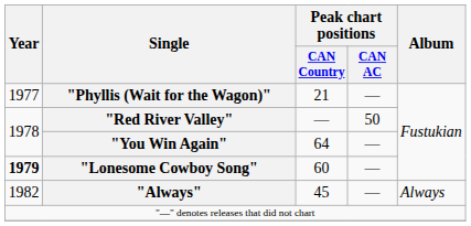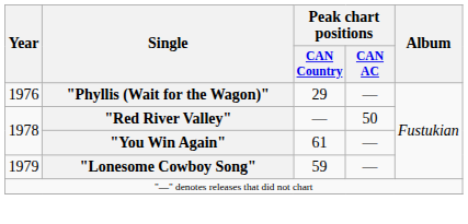 <table class="wikitable plainrowheaders" style="text-align:center;">
 <tr>
 <th rowspan="2">Year</th>
 <th rowspan="2" style="width:16em;">Single</th>
 <th colspan="2">Peak chart<br>positions</th>
 <th rowspan="2">Album</th>
 </tr>
 <tr style="font-size:smaller;">
 <th width="45"><a href='#'>CAN Country</a><br></th>
 <th width="45"><a href='#'>CAN AC</a><br></th>
 </tr>
 <tr>
-<td>1977</td>
+<td>1976</td>
 <th scope="row">"Phyllis (Wait for the Wagon)"</th>
-<td>21</td>
+<td>29</td>
 <td>—</td>
 <td align="left" rowspan="4"><em>Fustukian</em></td>
 </tr>
 <tr>
 <td rowspan="2">1978</td>
 <th scope="row">"Red River Valley"</th>
 <td>—</td>
 <td>50</td>
 </tr>
 <tr>
 <th scope="row">"You Win Again"</th>
-<td>64</td>
+<td>61</td>
 <td>—</td>
 </tr>
 <tr>
-<td><strong>1979</strong></td>
+<td>1979</td>
 <th scope="row">"Lonesome Cowboy Song"</th>
-<td>60</td>
+<td>59</td>
 <td>—</td>
-</tr>
-<tr>
-<td>1982</td>
-<th scope="row">"Always"</th>
-<td>45</td>
-<td>—</td>
-<td align="left"><em>Always</em></td>
 </tr>
 <tr>
 <td colspan="5" style="font-size:8pt">"—" denotes releases that did not chart</td>
 </tr>
 <tr>
 </tr>
 </table>
